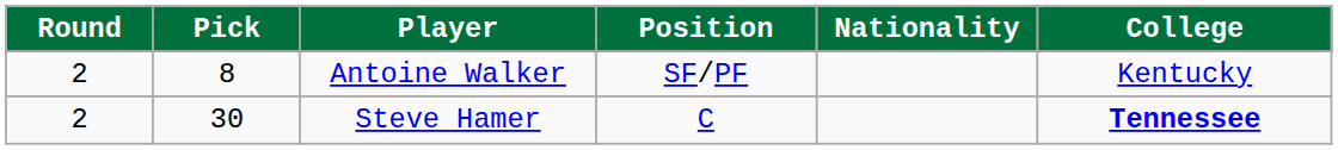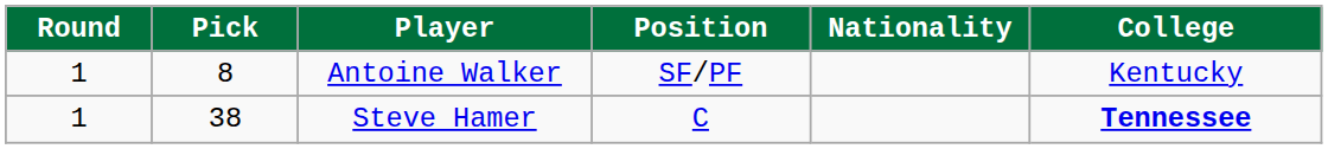 <table class="wikitable sortable sortable">
 <tr>
 <th style="background:#00703C; color:white" width="10%">Round</th>
 <th style="background:#00703C; color:white" width="10%">Pick</th>
 <th style="background:#00703C; color:white" width="20%">Player</th>
 <th style="background:#00703C; color:white" width="15%">Position</th>
 <th style="background:#00703C; color:white" width="15%">Nationality</th>
 <th style="background:#00703C; color:white" width="20%">College</th>
 </tr>
 <tr style="text-align: center">
-<td>2</td>
+<td>1</td>
 <td>8</td>
 <td><a href='#'>Antoine Walker</a></td>
 <td><a href='#'>SF</a>/<a href='#'>PF</a></td>
 <td></td>
 <td><a href='#'>Kentucky</a></td>
 </tr>
 <tr style="text-align: center">
-<td>2</td>
-<td>30</td>
+<td>1</td>
+<td>38</td>
 <td><a href='#'>Steve Hamer</a></td>
 <td><a href='#'>C</a></td>
 <td></td>
 <td><strong><a href='#'>Tennessee</a></strong></td>
 </tr>
 </table>
